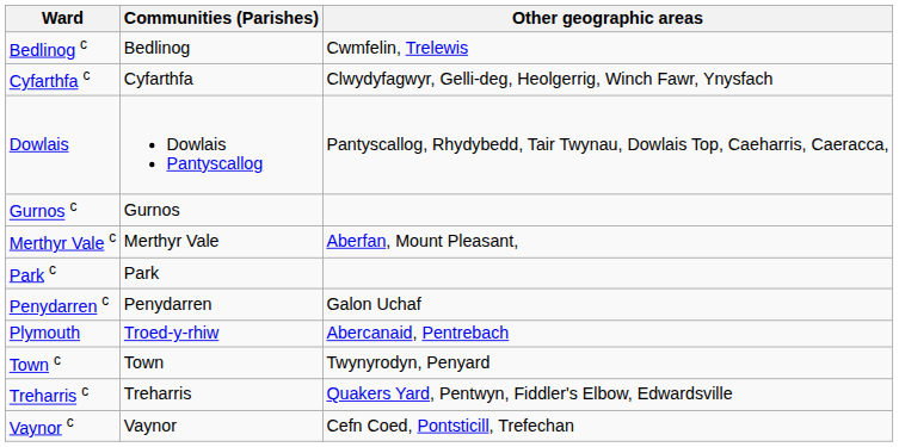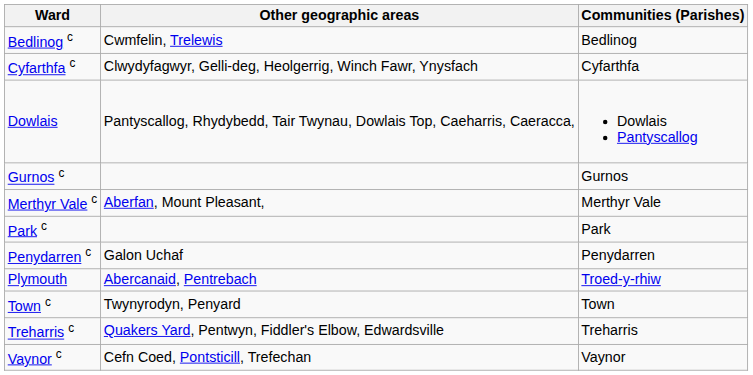 <table class="wikitable">
 <tr>
 <th>Ward</th>
+<th>Other geographic areas</th>
 <th>Communities (Parishes)</th>
-<th>Other geographic areas</th>
 </tr>
 <tr>
 <td><a href='#'>Bedlinog</a> <sup>c</sup></td>
+<td>Cwmfelin, <a href='#'>Trelewis</a></td>
 <td>Bedlinog</td>
-<td>Cwmfelin, <a href='#'>Trelewis</a></td>
 </tr>
 <tr>
 <td><a href='#'>Cyfarthfa</a> <sup>c</sup></td>
+<td>Clwydyfagwyr, Gelli-deg, Heolgerrig, Winch Fawr, Ynysfach</td>
 <td>Cyfarthfa</td>
-<td>Clwydyfagwyr, Gelli-deg, Heolgerrig, Winch Fawr, Ynysfach</td>
 </tr>
 <tr>
 <td><a href='#'>Dowlais</a></td>
+<td>Pantyscallog, Rhydybedd, Tair Twynau, Dowlais Top, Caeharris, Caeracca,</td>
 <td><br><ul><li>Dowlais</li><li><a href='#'>Pantyscallog</a></li></ul></td>
-<td>Pantyscallog, Rhydybedd, Tair Twynau, Dowlais Top, Caeharris, Caeracca,</td>
 </tr>
 <tr>
 <td><a href='#'>Gurnos</a> <sup>c</sup></td>
+<td></td>
 <td>Gurnos</td>
-<td></td>
 </tr>
 <tr>
 <td><a href='#'>Merthyr Vale</a> <sup>c</sup></td>
+<td><a href='#'>Aberfan</a>, Mount Pleasant,</td>
 <td>Merthyr Vale</td>
-<td><a href='#'>Aberfan</a>, Mount Pleasant,</td>
 </tr>
 <tr>
 <td><a href='#'>Park</a> <sup>c</sup></td>
+<td></td>
 <td>Park</td>
-<td></td>
 </tr>
 <tr>
 <td><a href='#'>Penydarren</a> <sup>c</sup></td>
+<td>Galon Uchaf</td>
 <td>Penydarren</td>
-<td>Galon Uchaf</td>
 </tr>
 <tr>
 <td><a href='#'>Plymouth</a></td>
+<td><a href='#'>Abercanaid</a>, <a href='#'>Pentrebach</a></td>
 <td><a href='#'>Troed-y-rhiw</a></td>
-<td><a href='#'>Abercanaid</a>, <a href='#'>Pentrebach</a></td>
 </tr>
 <tr>
 <td><a href='#'>Town</a> <sup>c</sup></td>
+<td>Twynyrodyn, Penyard</td>
 <td>Town</td>
-<td>Twynyrodyn, Penyard</td>
 </tr>
 <tr>
 <td><a href='#'>Treharris</a> <sup>c</sup></td>
+<td><a href='#'>Quakers Yard</a>, Pentwyn, Fiddler's Elbow, Edwardsville</td>
 <td>Treharris</td>
-<td><a href='#'>Quakers Yard</a>, Pentwyn, Fiddler's Elbow, Edwardsville</td>
 </tr>
 <tr>
 <td><a href='#'>Vaynor</a> <sup>c</sup></td>
+<td>Cefn Coed, <a href='#'>Pontsticill</a>, Trefechan</td>
 <td>Vaynor</td>
-<td>Cefn Coed, <a href='#'>Pontsticill</a>, Trefechan</td>
 </tr>
 </table>
